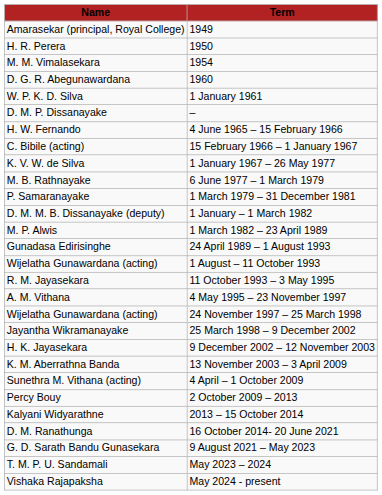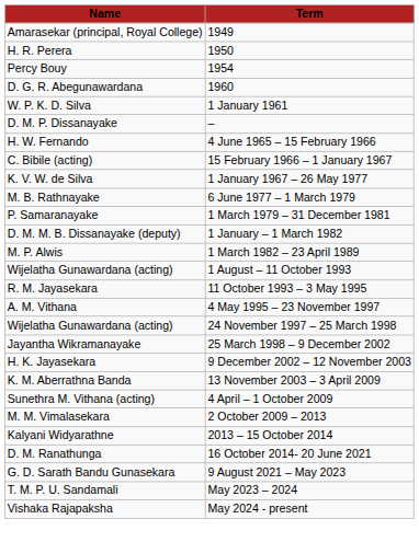 <table class="wikitable">
 <tr>
 <th style="text-align: middle; background: #b22222;"><span>Name</span></th>
 <th style="text-align: middle; background: #b22222;"><span>Term</span><br></th>
 </tr>
 <tr>
 <td>Amarasekar (principal, Royal College)</td>
 <td>1949</td>
 </tr>
 <tr>
 <td>H. R. Perera</td>
 <td>1950</td>
 </tr>
 <tr>
-<td>M. M. Vimalasekara</td>
+<td>Percy Bouy</td>
 <td>1954</td>
 </tr>
 <tr>
 <td>D. G. R. Abegunawardana</td>
 <td>1960</td>
 </tr>
 <tr>
 <td>W. P. K. D. Silva</td>
 <td>1 January 1961</td>
 </tr>
 <tr>
 <td>D. M. P. Dissanayake</td>
 <td>–</td>
 </tr>
 <tr>
 <td>H. W. Fernando</td>
 <td>4 June 1965 – 15 February 1966</td>
 </tr>
 <tr>
 <td>C. Bibile (acting)</td>
 <td>15 February 1966 – 1 January 1967</td>
 </tr>
 <tr>
 <td>K. V. W. de Silva</td>
 <td>1 January 1967 – 26 May 1977</td>
 </tr>
 <tr>
 <td>M. B. Rathnayake</td>
 <td>6 June 1977 – 1 March 1979</td>
 </tr>
 <tr>
 <td>P. Samaranayake</td>
 <td>1 March 1979 – 31 December 1981</td>
 </tr>
 <tr>
 <td>D. M. M. B. Dissanayake (deputy)</td>
 <td>1 January – 1 March 1982</td>
 </tr>
 <tr>
 <td>M. P. Alwis</td>
 <td>1 March 1982 – 23 April 1989</td>
 </tr>
 <tr>
-<td>Gunadasa Edirisinghe</td>
-<td>24 April 1989 – 1 August 1993</td>
-</tr>
-<tr>
 <td>Wijelatha Gunawardana (acting)</td>
 <td>1 August  – 11 October 1993</td>
 </tr>
 <tr>
 <td>R. M. Jayasekara</td>
 <td>11 October 1993 – 3 May 1995</td>
 </tr>
 <tr>
 <td>A. M. Vithana</td>
 <td>4 May 1995 – 23 November 1997</td>
 </tr>
 <tr>
 <td>Wijelatha Gunawardana (acting)</td>
 <td>24 November 1997 – 25 March 1998</td>
 </tr>
 <tr>
 <td>Jayantha Wikramanayake</td>
 <td>25 March 1998 – 9 December 2002</td>
 </tr>
 <tr>
 <td>H. K. Jayasekara</td>
 <td>9 December 2002 – 12 November 2003</td>
 </tr>
 <tr>
 <td>K. M. Aberrathna Banda</td>
 <td>13 November 2003 – 3 April 2009</td>
 </tr>
 <tr>
 <td>Sunethra M. Vithana (acting)</td>
 <td>4 April – 1 October 2009</td>
 </tr>
 <tr>
-<td>Percy Bouy</td>
+<td>M. M. Vimalasekara</td>
 <td>2 October 2009 – 2013</td>
 </tr>
 <tr>
 <td>Kalyani Widyarathne</td>
 <td>2013 – 15 October 2014</td>
 </tr>
 <tr>
 <td>D. M. Ranathunga</td>
 <td>16 October 2014- 20 June 2021</td>
 </tr>
 <tr>
 <td>G. D. Sarath Bandu Gunasekara</td>
 <td>9 August 2021 – May 2023</td>
 </tr>
 <tr>
 <td>T. M. P. U. Sandamali</td>
 <td>May 2023 – 2024</td>
 </tr>
 <tr>
 <td>Vishaka Rajapaksha</td>
 <td>May 2024 - present</td>
 </tr>
 </table>
